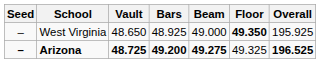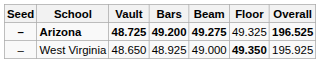 <table class="wikitable" style="white-space:nowrap; font-size:95%; text-align:center">
 <tr>
 <th>Seed</th>
 <th>School</th>
 <th>Vault</th>
 <th>Bars</th>
 <th>Beam</th>
 <th>Floor</th>
 <th>Overall</th>
 </tr>
 <tr>
+<td><strong>–</strong></td>
+<td align=left><strong>Arizona</strong></td>
+<td><strong>48.725</strong></td>
+<td><strong>49.200</strong></td>
+<td><strong>49.275</strong></td>
+<td>49.325</td>
+<td><strong>196.525</strong></td>
+</tr>
+<tr>
 <td>–</td>
 <td align=left>West Virginia</td>
 <td>48.650</td>
 <td>48.925</td>
 <td>49.000</td>
 <td><strong>49.350</strong></td>
 <td>195.925</td>
 </tr>
-<tr>
-<td><strong>–</strong></td>
-<td align=left><strong>Arizona</strong></td>
-<td><strong>48.725</strong></td>
-<td><strong>49.200</strong></td>
-<td><strong>49.275</strong></td>
-<td>49.325</td>
-<td><strong>196.525</strong></td>
-</tr>
 </table>
